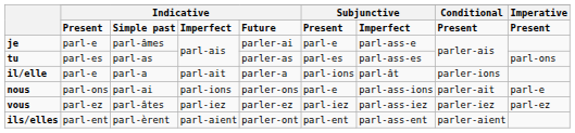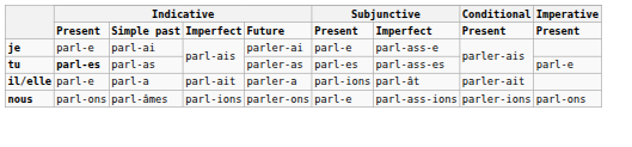 <table class="wikitable">
 <tr>
 <th rowspan="3" colspan="1"> </th>
 </tr>
 <tr>
 <th colspan="4" style="text-align: center;"><strong>Indicative</strong></th>
 <th colspan="2" style="text-align: center;"><strong>Subjunctive</strong></th>
 <th style="text-align: center;"><strong>Conditional</strong></th>
 <th style="text-align: center;"><strong>Imperative</strong></th>
 </tr>
 <tr>
 <td><strong>Present</strong></td>
 <td><strong>Simple past</strong></td>
 <td><strong>Imperfect</strong></td>
 <td><strong>Future</strong></td>
 <td><strong>Present</strong></td>
 <td><strong>Imperfect</strong></td>
 <td><strong>Present</strong></td>
 <td><strong>Present</strong></td>
 </tr>
 <tr>
 <td><strong>je</strong></td>
 <td>parl-e</td>
-<td>parl-âmes</td>
+<td>parl-ai</td>
 <td rowspan="2">parl-ais</td>
 <td>parler-ai</td>
 <td>parl-e</td>
 <td>parl-ass-e</td>
 <td rowspan="2">parler-ais</td>
 <td></td>
 </tr>
 <tr>
 <td><strong>tu</strong></td>
-<td>parl-es</td>
+<td><strong>parl-es</strong></td>
 <td>parl-as</td>
 <td>parler-as</td>
 <td>parl-es</td>
 <td>parl-ass-es</td>
-<td>parl-ons</td>
+<td>parl-e</td>
 </tr>
 <tr>
 <td><strong>il</strong>/<strong>elle</strong></td>
 <td>parl-e</td>
 <td>parl-a</td>
 <td>parl-ait</td>
 <td>parler-a</td>
 <td>parl-ions</td>
 <td>parl-ât</td>
-<td>parler-ions</td>
+<td>parler-ait</td>
 <td></td>
 </tr>
 <tr>
 <td><strong>nous</strong></td>
 <td>parl-ons</td>
-<td>parl-ai</td>
+<td>parl-âmes</td>
 <td>parl-ions</td>
 <td>parler-ons</td>
 <td>parl-e</td>
 <td>parl-ass-ions</td>
-<td>parler-ait</td>
-<td>parl-e</td>
-</tr>
-<tr>
-<td><strong>vous</strong></td>
-<td>parl-ez</td>
-<td>parl-âtes</td>
-<td>parl-iez</td>
-<td>parler-ez</td>
-<td>parl-iez</td>
-<td>parl-ass-iez</td>
-<td>parler-iez</td>
-<td>parl-ez</td>
-</tr>
-<tr>
-<td><strong>ils</strong>/<strong>elles</strong></td>
-<td>parl-ent</td>
-<td>parl-èrent</td>
-<td>parl-aient</td>
-<td>parler-ont</td>
-<td>parl-ent</td>
-<td>parl-ass-ent</td>
-<td>parler-aient</td>
-<td></td>
+<td>parler-ions</td>
+<td>parl-ons</td>
 </tr>
 </table>
